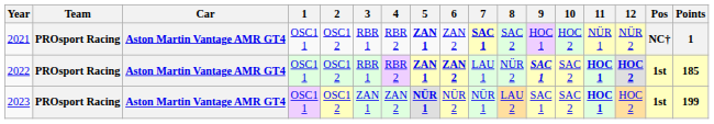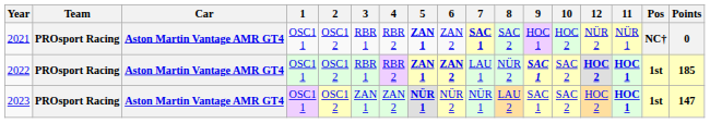 <table class="wikitable" style="text-align:center; font-size:85%">
 <tr>
 <th>Year</th>
 <th>Team</th>
 <th>Car</th>
 <th>1</th>
 <th>2</th>
 <th>3</th>
 <th>4</th>
 <th>5</th>
 <th>6</th>
 <th>7</th>
 <th>8</th>
 <th>9</th>
 <th>10</th>
+<th>12</th>
 <th>11</th>
-<th>12</th>
 <th>Pos</th>
 <th>Points</th>
 </tr>
 <tr>
 <td><a href='#'>2021</a></td>
 <th nowrap>PROsport Racing</th>
 <th nowrap><a href='#'>Aston Martin Vantage AMR GT4</a></th>
 <td style="background:#;"><a href='#'>OSC1<br>1</a></td>
 <td style="background:#;"><a href='#'>OSC1<br>2</a></td>
 <td style="background:#;"><a href='#'>RBR<br>1</a></td>
 <td style="background:#;"><a href='#'>RBR<br>2</a></td>
 <td style="background:#;"><strong><a href='#'>ZAN<br>1</a></strong></td>
 <td style="background:#;"><a href='#'>ZAN<br>2</a></td>
 <td style="background:#FFFFBF;"><strong><a href='#'>SAC<br>1</a></strong><br></td>
 <td style="background:#DFFFDF;"><a href='#'>SAC<br>2</a><br></td>
 <td style="background:#EFCFFF;"><a href='#'>HOC<br>1</a><br></td>
 <td style="background:#DFFFDF;"><a href='#'>HOC<br>2</a><br></td>
+<td style="background:#FFFFBF;"><a href='#'>NÜR<br>2</a><br></td>
 <td style="background:#FFFFBF;"><a href='#'>NÜR<br>1</a><br></td>
-<td style="background:#FFFFBF;"><a href='#'>NÜR<br>2</a><br></td>
 <th>NC†</th>
-<th>1</th>
+<th>0</th>
 </tr>
 <tr>
 <td><a href='#'>2022</a></td>
 <th>PROsport Racing</th>
 <th><a href='#'>Aston Martin Vantage AMR GT4</a></th>
 <td style="background:#DFFFDF;"><a href='#'>OSC1<br>1</a><br></td>
 <td style="background:#DFFFDF;"><a href='#'>OSC1<br>2</a><br></td>
 <td style="background:#DFFFDF;"><a href='#'>RBR<br>1</a><br></td>
 <td style="background:#EFCFFF;"><a href='#'>RBR<br>2</a><br></td>
 <td style="background:#FFFFBF;"><strong><a href='#'>ZAN<br>1</a></strong><br></td>
 <td style="background:#FFFFBF;"><strong><a href='#'>ZAN<br>2</a></strong><br></td>
 <td style="background:#DFFFDF;"><a href='#'>LAU<br>1</a><br></td>
 <td style="background:#DFFFDF;"><a href='#'>NÜR<br>2</a><br></td>
 <td style="background:#FFFFBF;"><strong><em><a href='#'>SAC<br>1</a></em></strong><br></td>
 <td style="background:#FFFFBF;"><a href='#'>SAC<br>2</a><br></td>
+<td style="background:#DFDFDF;"><strong><a href='#'>HOC<br>2</a></strong><br></td>
 <td style="background:#DFFFDF;"><strong><a href='#'>HOC<br>1</a></strong><br></td>
-<td style="background:#DFDFDF;"><strong><a href='#'>HOC<br>2</a></strong><br></td>
 <th style="background:#FFFFBF;">1st</th>
 <th style="background:#FFFFBF;">185</th>
 </tr>
 <tr>
 <td><a href='#'>2023</a></td>
 <th>PROsport Racing</th>
 <th><a href='#'>Aston Martin Vantage AMR GT4</a></th>
 <td style="background:#EFCFFF;"><a href='#'>OSC1<br>1</a><br></td>
 <td style="background:#FFFFBF;"><a href='#'>OSC1<br>2</a><br></td>
 <td style="background:#DFFFDF;"><a href='#'>ZAN<br>1</a><br></td>
 <td style="background:#DFFFDF;"><a href='#'>ZAN<br>2</a><br></td>
 <td style="background:#DFDFDF;"><strong><a href='#'>NÜR<br>1</a></strong><br></td>
 <td style="background:#FFFFBF;"><a href='#'>NÜR<br>2</a><br></td>
 <td style="background:#DFFFDF;"><a href='#'>NÜR<br>1</a><br></td>
 <td style="background:#FFDF9F;"><a href='#'>LAU<br>2</a><br></td>
 <td style="background:#FFFFBF;"><a href='#'>SAC<br>1</a><br></td>
 <td style="background:#FFFFBF;"><a href='#'>SAC<br>2</a><br></td>
+<td style="background:#FFDF9F;"><a href='#'>HOC<br>2</a><br></td>
 <td style="background:#DFFFDF;"><strong><a href='#'>HOC<br>1</a></strong><br></td>
-<td style="background:#FFDF9F;"><a href='#'>HOC<br>2</a><br></td>
 <th style="background:#FFFFBF;">1st</th>
-<th style="background:#FFFFBF;">199</th>
+<th style="background:#FFFFBF;">147</th>
 </tr>
 </table>
